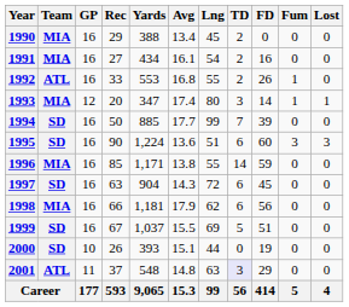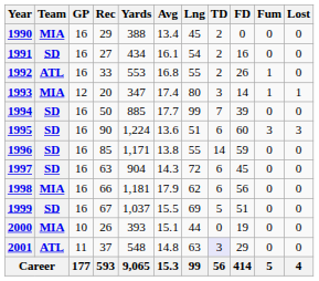 <table class="wikitable" style="text-align: center;">
 <tr>
 <th>Year</th>
 <th>Team</th>
 <th>GP</th>
 <th>Rec</th>
 <th>Yards</th>
 <th>Avg</th>
 <th>Lng</th>
 <th>TD</th>
 <th>FD</th>
 <th>Fum</th>
 <th>Lost</th>
 </tr>
 <tr>
 <th><a href='#'>1990</a></th>
 <th><a href='#'>MIA</a></th>
 <td>16</td>
 <td>29</td>
 <td>388</td>
 <td>13.4</td>
 <td>45</td>
 <td>2</td>
 <td>0</td>
 <td>0</td>
 <td>0</td>
 </tr>
 <tr>
 <th><a href='#'>1991</a></th>
-<th><a href='#'>MIA</a></th>
+<th><a href='#'>SD</a></th>
 <td>16</td>
 <td>27</td>
 <td>434</td>
 <td>16.1</td>
 <td>54</td>
 <td>2</td>
 <td>16</td>
 <td>0</td>
 <td>0</td>
 </tr>
 <tr>
 <th><a href='#'>1992</a></th>
 <th><a href='#'>ATL</a></th>
 <td>16</td>
 <td>33</td>
 <td>553</td>
 <td>16.8</td>
 <td>55</td>
 <td>2</td>
 <td>26</td>
 <td>1</td>
 <td>0</td>
 </tr>
 <tr>
 <th><a href='#'>1993</a></th>
 <th><a href='#'>MIA</a></th>
 <td>12</td>
 <td>20</td>
 <td>347</td>
 <td>17.4</td>
 <td>80</td>
 <td>3</td>
 <td>14</td>
 <td>1</td>
 <td>1</td>
 </tr>
 <tr>
 <th><a href='#'>1994</a></th>
 <th><a href='#'>SD</a></th>
 <td>16</td>
 <td>50</td>
 <td>885</td>
 <td>17.7</td>
 <td>99</td>
 <td>7</td>
 <td>39</td>
 <td>0</td>
 <td>0</td>
 </tr>
 <tr>
 <th><a href='#'>1995</a></th>
 <th><a href='#'>SD</a></th>
 <td>16</td>
 <td>90</td>
 <td>1,224</td>
 <td>13.6</td>
 <td>51</td>
 <td>6</td>
 <td>60</td>
 <td>3</td>
 <td>3</td>
 </tr>
 <tr>
 <th><a href='#'>1996</a></th>
-<th><a href='#'>MIA</a></th>
+<th><a href='#'>SD</a></th>
 <td>16</td>
 <td>85</td>
 <td>1,171</td>
 <td>13.8</td>
 <td>55</td>
 <td>14</td>
 <td>59</td>
 <td>0</td>
 <td>0</td>
 </tr>
 <tr>
 <th><a href='#'>1997</a></th>
 <th><a href='#'>SD</a></th>
 <td>16</td>
 <td>63</td>
 <td>904</td>
 <td>14.3</td>
 <td>72</td>
 <td>6</td>
 <td>45</td>
 <td>0</td>
 <td>0</td>
 </tr>
 <tr>
 <th><a href='#'>1998</a></th>
 <th><a href='#'>MIA</a></th>
 <td>16</td>
 <td>66</td>
 <td>1,181</td>
 <td>17.9</td>
 <td>62</td>
 <td>6</td>
 <td>56</td>
 <td>0</td>
 <td>0</td>
 </tr>
 <tr>
 <th><a href='#'>1999</a></th>
 <th><a href='#'>SD</a></th>
 <td>16</td>
 <td>67</td>
 <td>1,037</td>
 <td>15.5</td>
 <td>69</td>
 <td>5</td>
 <td>51</td>
 <td>0</td>
 <td>0</td>
 </tr>
 <tr>
 <th><a href='#'>2000</a></th>
-<th><a href='#'>SD</a></th>
+<th><a href='#'>MIA</a></th>
 <td>10</td>
 <td>26</td>
 <td>393</td>
 <td>15.1</td>
 <td>44</td>
 <td>0</td>
 <td>19</td>
 <td>0</td>
 <td>0</td>
 </tr>
 <tr>
 <th><a href='#'>2001</a></th>
 <th><a href='#'>ATL</a></th>
 <td>11</td>
 <td>37</td>
 <td>548</td>
 <td>14.8</td>
 <td>63</td>
 <td style="background: lavender;">3</td>
 <td>29</td>
 <td>0</td>
 <td>0</td>
 </tr>
 <tr>
 <th colspan="2">Career</th>
 <th>177</th>
 <th>593</th>
 <th>9,065</th>
 <th>15.3</th>
 <th>99</th>
 <th>56</th>
 <th>414</th>
 <th>5</th>
 <th>4</th>
 </tr>
 </table>
